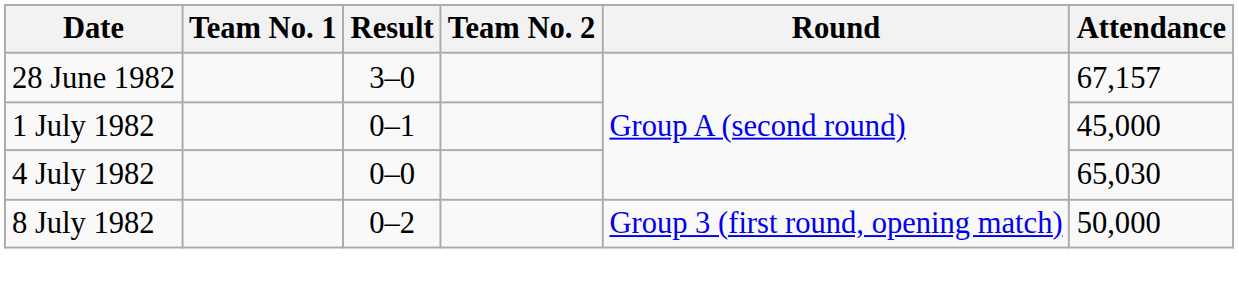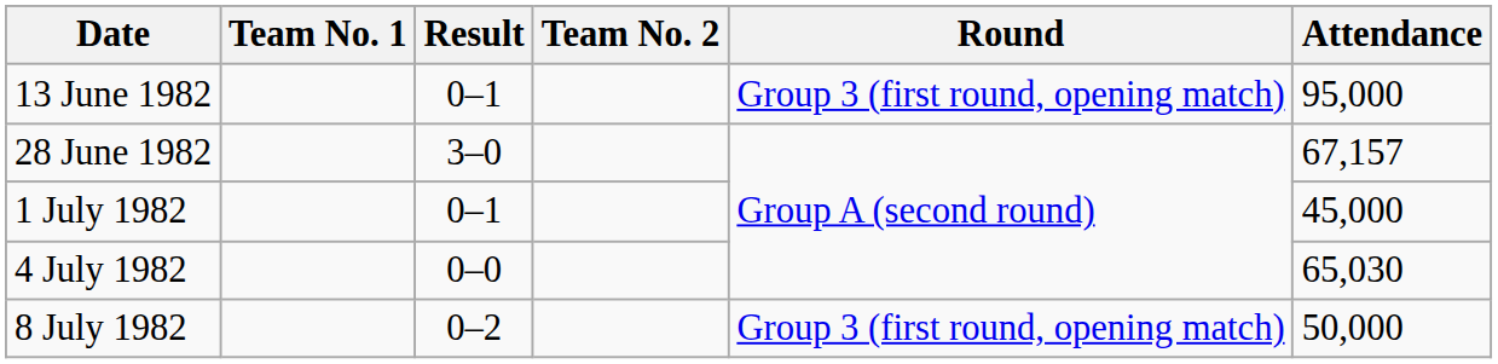 <table class="wikitable" style="text-align: left;">
 <tr>
 <th>Date</th>
 <th>Team No. 1</th>
 <th>Result</th>
 <th>Team No. 2</th>
 <th>Round</th>
 <th>Attendance</th>
+</tr>
+<tr>
+<td>13 June 1982</td>
+<td></td>
+<td style="text-align:center;">0–1</td>
+<td></td>
+<td><a href='#'>Group 3 (first round, opening match)</a></td>
+<td>95,000</td>
 </tr>
 <tr>
 <td>28 June 1982</td>
 <td></td>
 <td style="text-align:center;">3–0</td>
 <td></td>
 <td rowspan="3"><a href='#'>Group A (second round)</a></td>
 <td>67,157</td>
 </tr>
 <tr>
 <td>1 July 1982</td>
 <td></td>
 <td style="text-align:center;">0–1</td>
 <td></td>
 <td>45,000</td>
 </tr>
 <tr>
 <td>4 July 1982</td>
 <td></td>
 <td style="text-align:center;">0–0</td>
 <td></td>
 <td>65,030</td>
 </tr>
 <tr>
 <td>8 July 1982</td>
 <td></td>
 <td style="text-align:center;">0–2</td>
 <td></td>
 <td><a href='#'>Group 3 (first round, opening match)</a></td>
 <td>50,000</td>
 </tr>
 </table>
